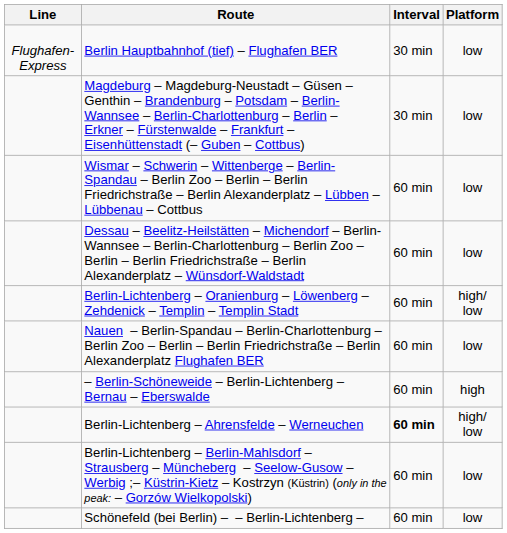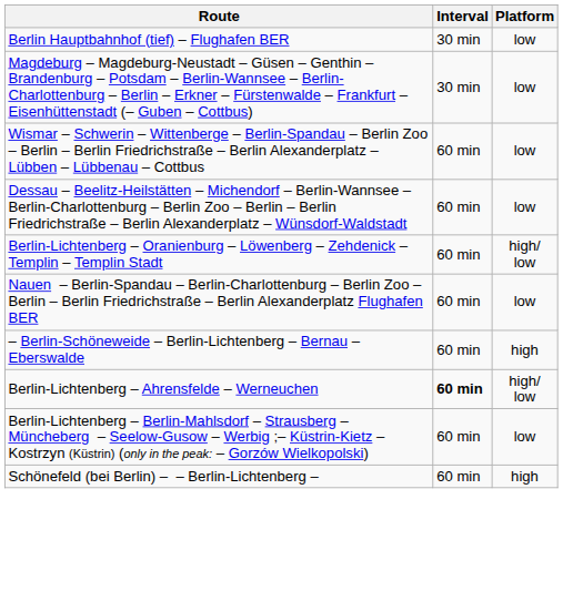 <table class="wikitable">
 <tr class="hintergrundfarbe6">
-<th>Line</th>
 <th>Route</th>
 <th>Interval</th>
 <th>Platform</th>
 </tr>
 <tr>
-<td align="center"><br><em>Flughafen-Express</em> </td>
 <td><a href='#'>Berlin Hauptbahnhof (tief)</a> –    <a href='#'>Flughafen BER</a></td>
 <td>30 min</td>
 <td align="center">low</td>
 </tr>
 <tr>
-<td align="center"></td>
 <td><a href='#'>Magdeburg</a> – Magdeburg-Neustadt – Güsen – Genthin – <a href='#'>Brandenburg</a> – <a href='#'>Potsdam</a> – <a href='#'>Berlin-Wannsee</a> – <a href='#'>Berlin-Charlottenburg</a> –  <a href='#'>Berlin</a> –     <a href='#'>Erkner</a> – <a href='#'>Fürstenwalde</a> – <a href='#'>Frankfurt</a> – <a href='#'>Eisenhüttenstadt</a> (– <a href='#'>Guben</a> – <a href='#'>Cottbus</a>)</td>
 <td>30 min</td>
 <td align="center">low</td>
 </tr>
 <tr>
-<td align="center"></td>
 <td><a href='#'>Wismar</a> – <a href='#'>Schwerin</a> – <a href='#'>Wittenberge</a> – <a href='#'>Berlin-Spandau</a> – Berlin Zoo – Berlin – Berlin Friedrichstraße – Berlin Alexanderplatz –   <a href='#'>Lübben</a> – <a href='#'>Lübbenau</a> – Cottbus</td>
 <td>60 min</td>
 <td align="center">low</td>
 </tr>
 <tr>
-<td align="center"><br></td>
 <td><a href='#'>Dessau</a> –  <a href='#'>Beelitz-Heilstätten</a> – <a href='#'>Michendorf</a> –  Berlin-Wannsee – Berlin-Charlottenburg – Berlin Zoo – Berlin – Berlin Friedrichstraße – Berlin Alexanderplatz –    <a href='#'>Wünsdorf-Waldstadt</a></td>
 <td>60 min</td>
 <td align="center">low</td>
 </tr>
 <tr>
-<td align="center"></td>
 <td> <a href='#'>Berlin-Lichtenberg</a> – <a href='#'>Oranienburg</a> – <a href='#'>Löwenberg</a> – <a href='#'>Zehdenick</a> – <a href='#'>Templin</a> – <a href='#'>Templin Stadt</a></td>
 <td>60 min</td>
 <td align="center">high/<br>low</td>
 </tr>
 <tr>
-<td align="center"><br></td>
 <td><a href='#'>Nauen</a>  – Berlin-Spandau – Berlin-Charlottenburg – Berlin Zoo – Berlin – Berlin Friedrichstraße – Berlin Alexanderplatz    <a href='#'>Flughafen BER</a></td>
 <td>60 min</td>
 <td align="center">low</td>
 </tr>
 <tr>
-<td align="center"></td>
 <td> – <a href='#'>Berlin-Schöneweide</a> –  Berlin-Lichtenberg – <a href='#'>Bernau</a> – <a href='#'>Eberswalde</a></td>
 <td>60 min</td>
 <td align="center">high</td>
 </tr>
 <tr>
-<td align="center"></td>
 <td> Berlin-Lichtenberg – <a href='#'>Ahrensfelde</a> – <a href='#'>Werneuchen</a></td>
 <td><strong>60 min</strong></td>
 <td align="center">high/<br>low</td>
 </tr>
 <tr>
-<td align="center"></td>
 <td> Berlin-Lichtenberg – <a href='#'>Berlin-Mahlsdorf</a> – <a href='#'>Strausberg</a> – <a href='#'>Müncheberg</a>  – <a href='#'>Seelow-Gusow</a> – <a href='#'>Werbig</a> ;– <a href='#'>Küstrin-Kietz</a> – Kostrzyn <small>(Küstrin)</small> (<small><em>only in the peak:</em></small> – <a href='#'>Gorzów Wielkopolski</a>)</td>
 <td>60 min</td>
 <td align="center">low</td>
 </tr>
 <tr>
-<td align="center"></td>
 <td>Schönefeld (bei Berlin) –  –  Berlin-Lichtenberg – </td>
 <td>60 min</td>
-<td align="center">low</td>
+<td align="center">high</td>
 </tr>
 </table>
